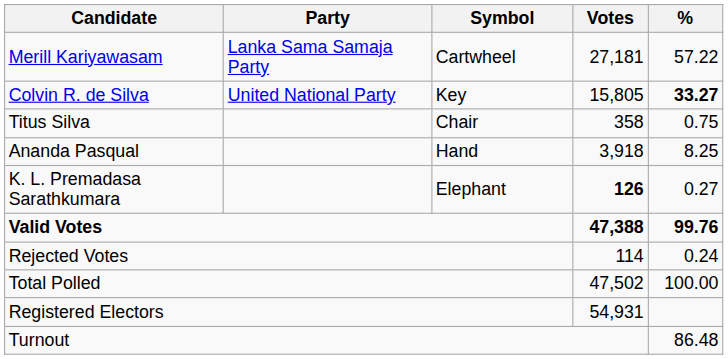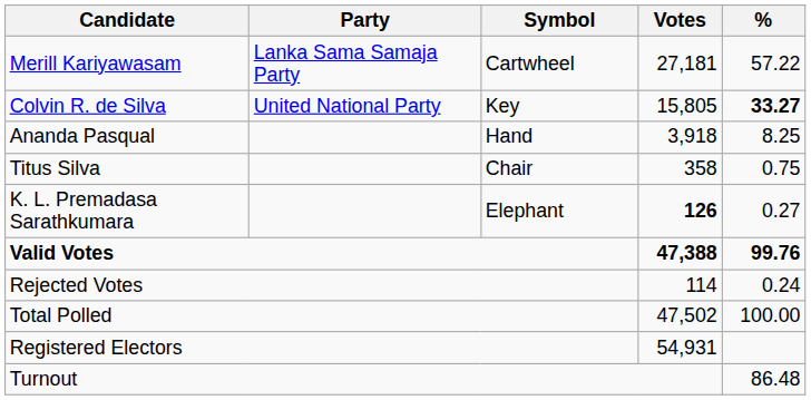 <table class="wikitable" border="1" style="text-align:right;">
 <tr>
 <th align=left width="190">Candidate</th>
 <th align=left width="180">Party</th>
 <th align=left width="120">Symbol</th>
 <th align=left width="60">Votes</th>
 <th align=left width="60">%</th>
 </tr>
 <tr>
 <td align=left><a href='#'>Merill Kariyawasam</a></td>
 <td align=left><a href='#'>Lanka Sama Samaja Party</a></td>
 <td align=left>Cartwheel</td>
 <td align=right>27,181</td>
 <td align=right>57.22</td>
 </tr>
 <tr>
 <td align=left><a href='#'>Colvin R. de Silva</a></td>
 <td align=left><a href='#'>United National Party</a></td>
 <td align=left>Key</td>
 <td align=right>15,805</td>
 <td align=right><strong>33.27</strong></td>
 </tr>
 <tr>
+<td align=left>Ananda Pasqual</td>
+<td></td>
+<td align=left>Hand</td>
+<td align=right>3,918</td>
+<td align=right>8.25</td>
+</tr>
+<tr>
 <td align=left>Titus Silva</td>
 <td></td>
 <td align=left>Chair</td>
 <td align=right>358</td>
 <td align=right>0.75</td>
-</tr>
-<tr>
-<td align=left>Ananda Pasqual</td>
-<td></td>
-<td align=left>Hand</td>
-<td align=right>3,918</td>
-<td align=right>8.25</td>
 </tr>
 <tr>
 <td align=left>K. L. Premadasa Sarathkumara</td>
 <td></td>
 <td align=left>Elephant</td>
 <td align=right><strong>126</strong></td>
 <td align=right>0.27</td>
 </tr>
 <tr>
 <td align=left colspan=3><strong>Valid Votes</strong></td>
 <td align=right><strong>47,388</strong></td>
 <td align=right><strong>99.76</strong></td>
 </tr>
 <tr>
 <td align=left colspan=3>Rejected Votes</td>
 <td align=right>114</td>
 <td align=right>0.24</td>
 </tr>
 <tr>
 <td align=left colspan=3>Total Polled</td>
 <td align=right>47,502</td>
 <td align=right>100.00</td>
 </tr>
 <tr>
 <td align=left colspan=3>Registered Electors</td>
 <td align=right>54,931</td>
 <td></td>
 </tr>
 <tr>
 <td align=left colspan=4>Turnout</td>
 <td align=right>86.48</td>
 </tr>
 </table>
